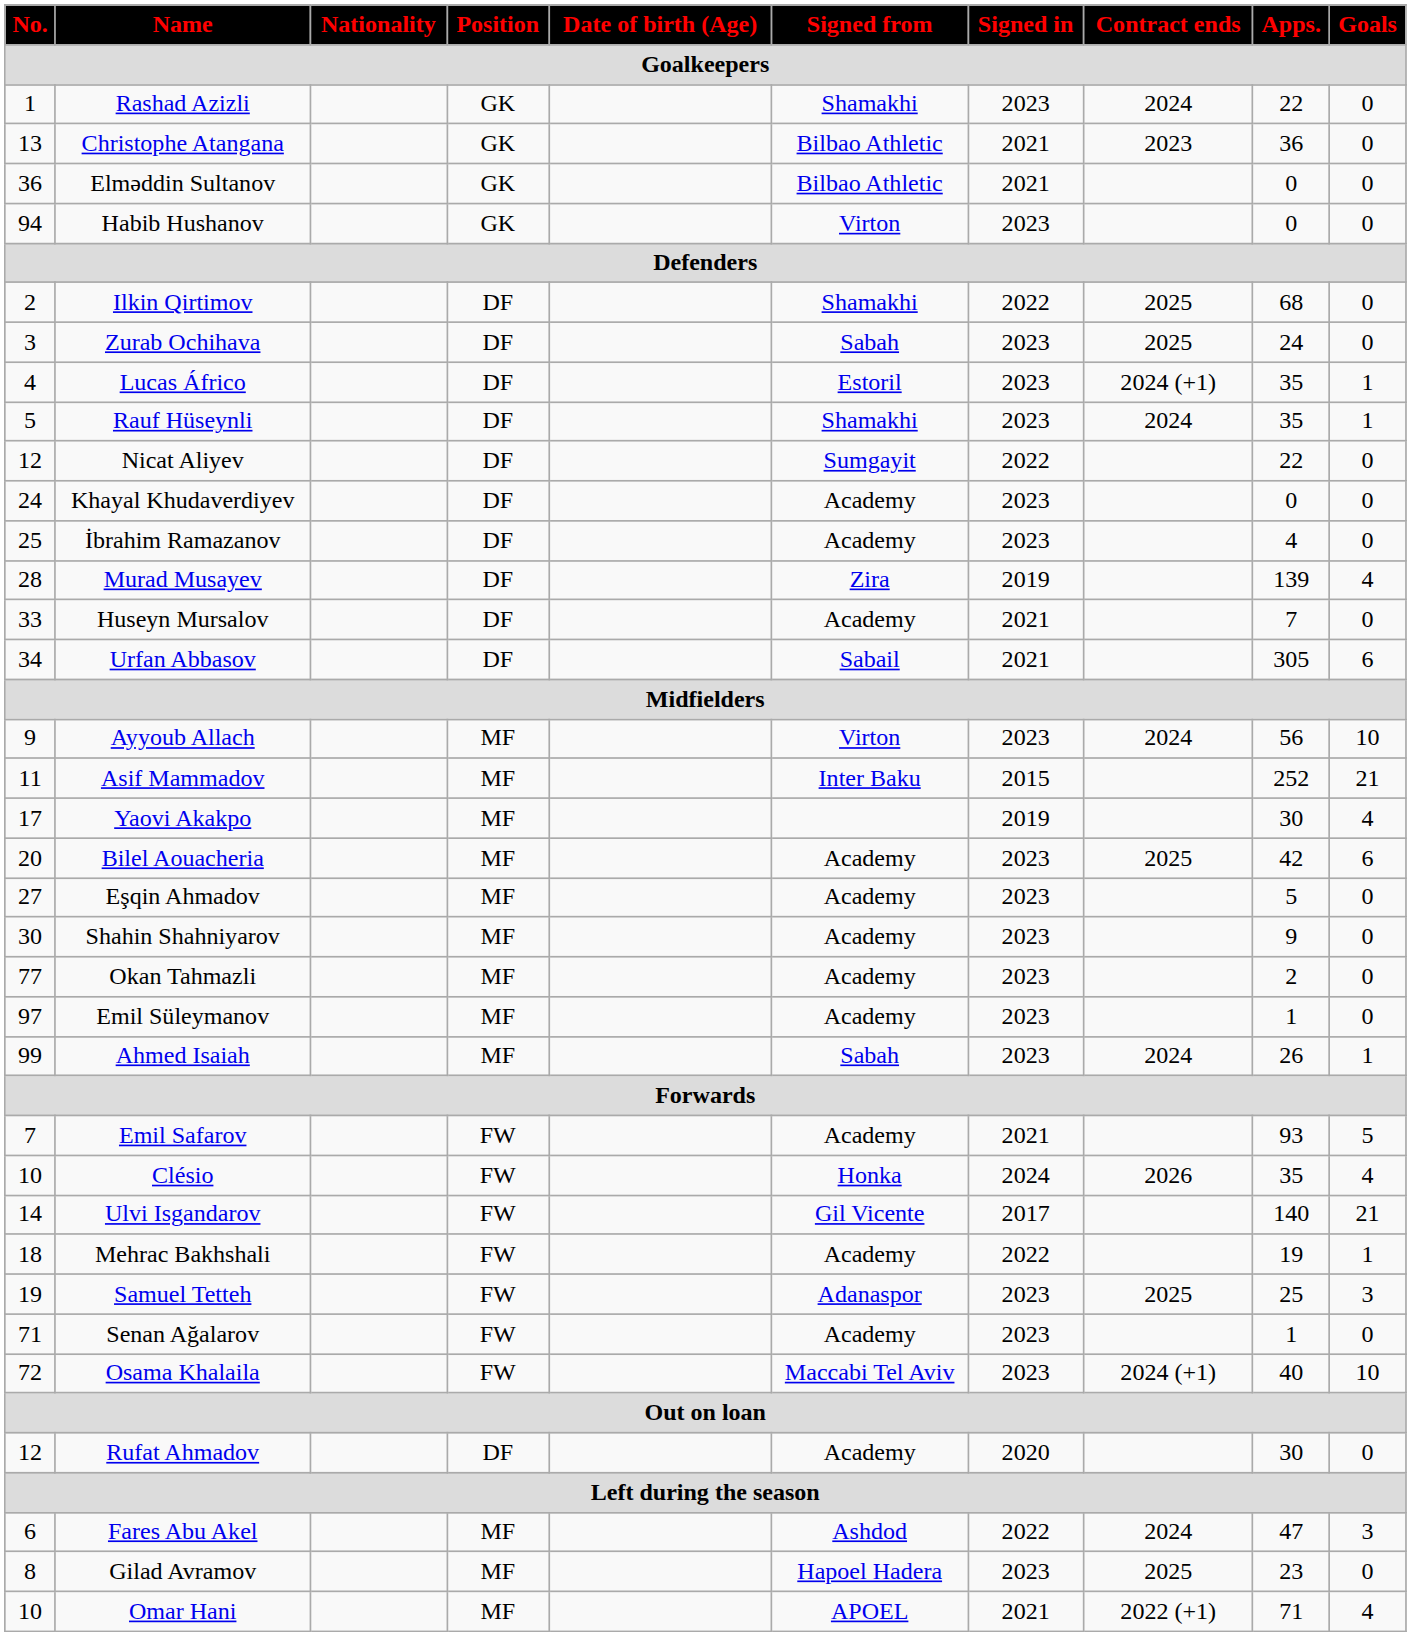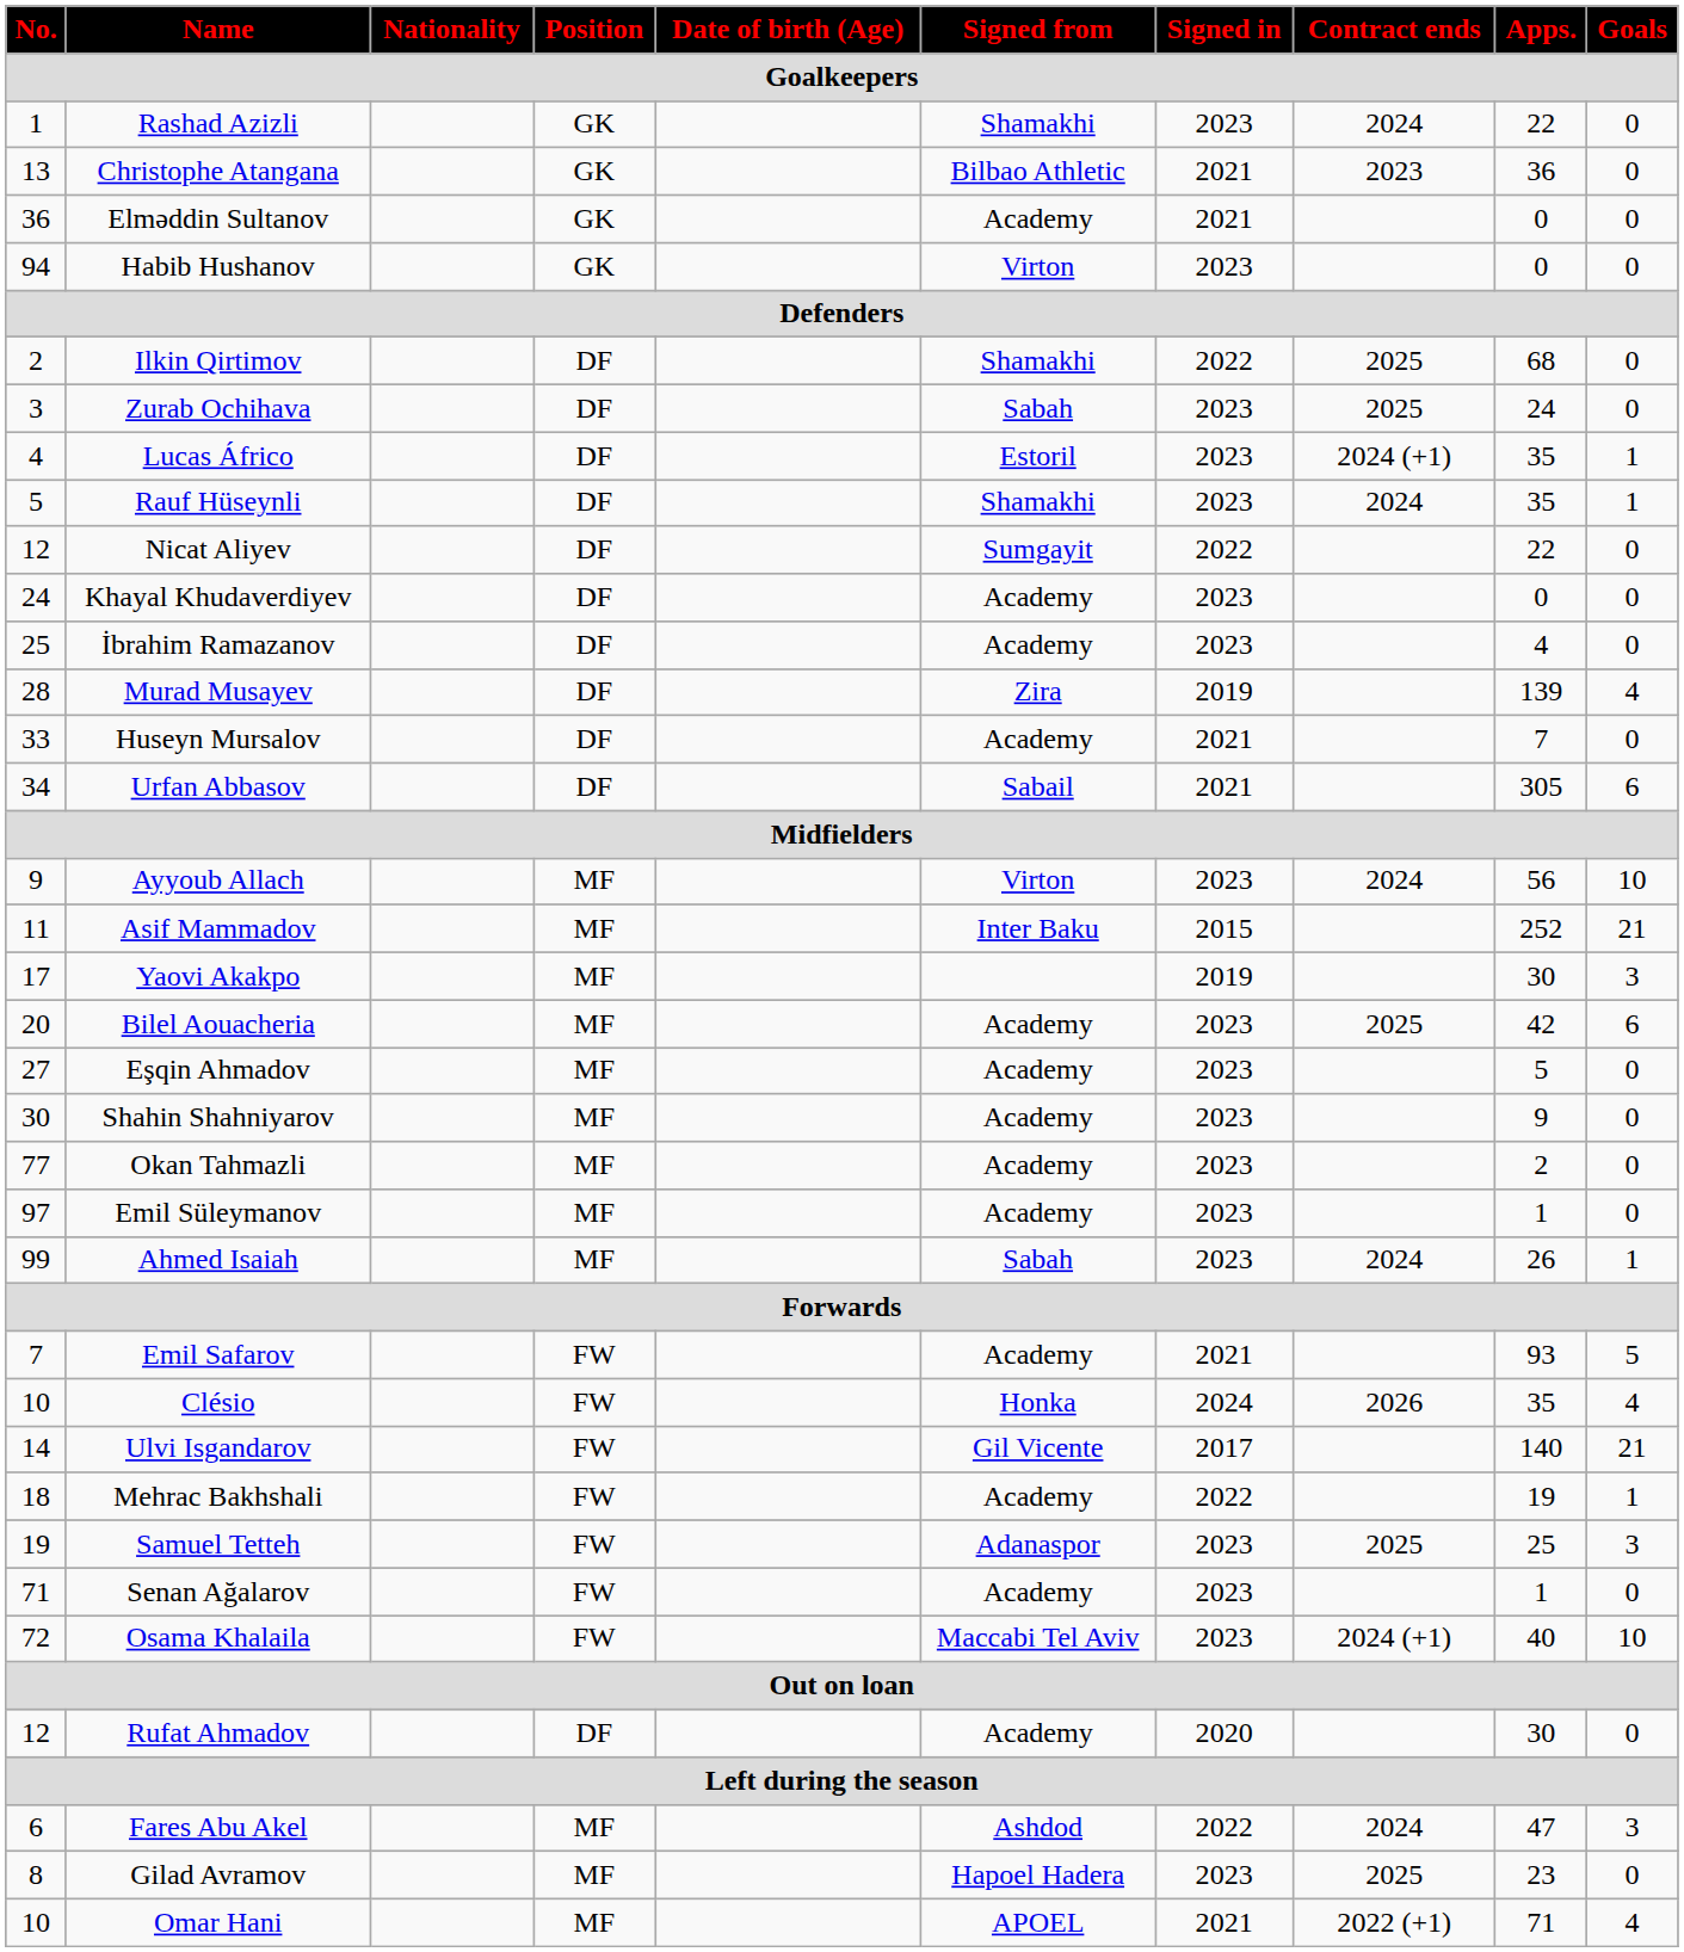 <table class="wikitable"  style="text-align:center; font-size:90%; width:95%;">
 <tr>
 <th style="background:#000000; color:#FF0000; text-align:center;">No.</th>
 <th style="background:#000000; color:#FF0000; text-align:center;">Name</th>
 <th style="background:#000000; color:#FF0000; text-align:center;">Nationality</th>
 <th style="background:#000000; color:#FF0000; text-align:center;">Position</th>
 <th style="background:#000000; color:#FF0000; text-align:center;">Date of birth (Age)</th>
 <th style="background:#000000; color:#FF0000; text-align:center;">Signed from</th>
 <th style="background:#000000; color:#FF0000; text-align:center;">Signed in</th>
 <th style="background:#000000; color:#FF0000; text-align:center;">Contract ends</th>
 <th style="background:#000000; color:#FF0000; text-align:center;">Apps.</th>
 <th style="background:#000000; color:#FF0000; text-align:center;">Goals</th>
 </tr>
 <tr>
 <th colspan="11"  style="background:#dcdcdc; text-align:center;">Goalkeepers</th>
 </tr>
 <tr>
 <td>1</td>
 <td><a href='#'>Rashad Azizli</a></td>
 <td></td>
 <td>GK</td>
 <td></td>
 <td><a href='#'>Shamakhi</a></td>
 <td>2023</td>
 <td>2024</td>
 <td>22</td>
 <td>0</td>
 </tr>
 <tr>
 <td>13</td>
 <td><a href='#'>Christophe Atangana</a></td>
 <td></td>
 <td>GK</td>
 <td></td>
 <td><a href='#'>Bilbao Athletic</a></td>
 <td>2021</td>
 <td>2023</td>
 <td>36</td>
 <td>0</td>
 </tr>
 <tr>
 <td>36</td>
 <td>Elməddin Sultanov</td>
 <td></td>
 <td>GK</td>
 <td></td>
-<td><a href='#'>Bilbao Athletic</a></td>
+<td>Academy</td>
 <td>2021</td>
 <td></td>
 <td>0</td>
 <td>0</td>
 </tr>
 <tr>
 <td>94</td>
 <td>Habib Hushanov</td>
 <td></td>
 <td>GK</td>
 <td></td>
 <td><a href='#'>Virton</a></td>
 <td>2023</td>
 <td></td>
 <td>0</td>
 <td>0</td>
 </tr>
 <tr>
 <th colspan="11"  style="background:#dcdcdc; text-align:center;">Defenders</th>
 </tr>
 <tr>
 <td>2</td>
 <td><a href='#'>Ilkin Qirtimov</a></td>
 <td></td>
 <td>DF</td>
 <td></td>
 <td><a href='#'>Shamakhi</a></td>
 <td>2022</td>
 <td>2025</td>
 <td>68</td>
 <td>0</td>
 </tr>
 <tr>
 <td>3</td>
 <td><a href='#'>Zurab Ochihava</a></td>
 <td></td>
 <td>DF</td>
 <td></td>
 <td><a href='#'>Sabah</a></td>
 <td>2023</td>
 <td>2025</td>
 <td>24</td>
 <td>0</td>
 </tr>
 <tr>
 <td>4</td>
 <td><a href='#'>Lucas Áfrico</a></td>
 <td></td>
 <td>DF</td>
 <td></td>
 <td><a href='#'>Estoril</a></td>
 <td>2023</td>
 <td>2024 (+1)</td>
 <td>35</td>
 <td>1</td>
 </tr>
 <tr>
 <td>5</td>
 <td><a href='#'>Rauf Hüseynli</a></td>
 <td></td>
 <td>DF</td>
 <td></td>
 <td><a href='#'>Shamakhi</a></td>
 <td>2023</td>
 <td>2024</td>
 <td>35</td>
 <td>1</td>
 </tr>
 <tr>
 <td>12</td>
 <td>Nicat Aliyev</td>
 <td></td>
 <td>DF</td>
 <td></td>
 <td><a href='#'>Sumgayit</a></td>
 <td>2022</td>
 <td></td>
 <td>22</td>
 <td>0</td>
 </tr>
 <tr>
 <td>24</td>
 <td>Khayal Khudaverdiyev</td>
 <td></td>
 <td>DF</td>
 <td></td>
 <td>Academy</td>
 <td>2023</td>
 <td></td>
 <td>0</td>
 <td>0</td>
 </tr>
 <tr>
 <td>25</td>
 <td>İbrahim Ramazanov</td>
 <td></td>
 <td>DF</td>
 <td></td>
 <td>Academy</td>
 <td>2023</td>
 <td></td>
 <td>4</td>
 <td>0</td>
 </tr>
 <tr>
 <td>28</td>
 <td><a href='#'>Murad Musayev</a></td>
 <td></td>
 <td>DF</td>
 <td></td>
 <td><a href='#'>Zira</a></td>
 <td>2019</td>
 <td></td>
 <td>139</td>
 <td>4</td>
 </tr>
 <tr>
 <td>33</td>
 <td>Huseyn Mursalov</td>
 <td></td>
 <td>DF</td>
 <td></td>
 <td>Academy</td>
 <td>2021</td>
 <td></td>
 <td>7</td>
 <td>0</td>
 </tr>
 <tr>
 <td>34</td>
 <td><a href='#'>Urfan Abbasov</a></td>
 <td></td>
 <td>DF</td>
 <td></td>
 <td><a href='#'>Sabail</a></td>
 <td>2021</td>
 <td></td>
 <td>305</td>
 <td>6</td>
 </tr>
 <tr>
 <th colspan="11"  style="background:#dcdcdc; text-align:center;">Midfielders</th>
 </tr>
 <tr>
 <td>9</td>
 <td><a href='#'>Ayyoub Allach</a></td>
 <td></td>
 <td>MF</td>
 <td></td>
 <td><a href='#'>Virton</a></td>
 <td>2023</td>
 <td>2024</td>
 <td>56</td>
 <td>10</td>
 </tr>
 <tr>
 <td>11</td>
 <td><a href='#'>Asif Mammadov</a></td>
 <td></td>
 <td>MF</td>
 <td></td>
 <td><a href='#'>Inter Baku</a></td>
 <td>2015</td>
 <td></td>
 <td>252</td>
 <td>21</td>
 </tr>
 <tr>
 <td>17</td>
 <td><a href='#'>Yaovi Akakpo</a></td>
 <td></td>
 <td>MF</td>
 <td></td>
 <td></td>
 <td>2019</td>
 <td></td>
 <td>30</td>
-<td>4</td>
+<td>3</td>
 </tr>
 <tr>
 <td>20</td>
 <td><a href='#'>Bilel Aouacheria</a></td>
 <td></td>
 <td>MF</td>
 <td></td>
 <td>Academy</td>
 <td>2023</td>
 <td>2025</td>
 <td>42</td>
 <td>6</td>
 </tr>
 <tr>
 <td>27</td>
 <td>Eşqin Ahmadov</td>
 <td></td>
 <td>MF</td>
 <td></td>
 <td>Academy</td>
 <td>2023</td>
 <td></td>
 <td>5</td>
 <td>0</td>
 </tr>
 <tr>
 <td>30</td>
 <td>Shahin Shahniyarov</td>
 <td></td>
 <td>MF</td>
 <td></td>
 <td>Academy</td>
 <td>2023</td>
 <td></td>
 <td>9</td>
 <td>0</td>
 </tr>
 <tr>
 <td>77</td>
 <td>Okan Tahmazli</td>
 <td></td>
 <td>MF</td>
 <td></td>
 <td>Academy</td>
 <td>2023</td>
 <td></td>
 <td>2</td>
 <td>0</td>
 </tr>
 <tr>
 <td>97</td>
 <td>Emil Süleymanov</td>
 <td></td>
 <td>MF</td>
 <td></td>
 <td>Academy</td>
 <td>2023</td>
 <td></td>
 <td>1</td>
 <td>0</td>
 </tr>
 <tr>
 <td>99</td>
 <td><a href='#'>Ahmed Isaiah</a></td>
 <td></td>
 <td>MF</td>
 <td></td>
 <td><a href='#'>Sabah</a></td>
 <td>2023</td>
 <td>2024</td>
 <td>26</td>
 <td>1</td>
 </tr>
 <tr>
 <th colspan="11"  style="background:#dcdcdc; text-align:center;">Forwards</th>
 </tr>
 <tr>
 <td>7</td>
 <td><a href='#'>Emil Safarov</a></td>
 <td></td>
 <td>FW</td>
 <td></td>
 <td>Academy</td>
 <td>2021</td>
 <td></td>
 <td>93</td>
 <td>5</td>
 </tr>
 <tr>
 <td>10</td>
 <td><a href='#'>Clésio</a></td>
 <td></td>
 <td>FW</td>
 <td></td>
 <td><a href='#'>Honka</a></td>
 <td>2024</td>
 <td>2026</td>
 <td>35</td>
 <td>4</td>
 </tr>
 <tr>
 <td>14</td>
 <td><a href='#'>Ulvi Isgandarov</a></td>
 <td></td>
 <td>FW</td>
 <td></td>
 <td><a href='#'>Gil Vicente</a></td>
 <td>2017</td>
 <td></td>
 <td>140</td>
 <td>21</td>
 </tr>
 <tr>
 <td>18</td>
 <td>Mehrac Bakhshali</td>
 <td></td>
 <td>FW</td>
 <td></td>
 <td>Academy</td>
 <td>2022</td>
 <td></td>
 <td>19</td>
 <td>1</td>
 </tr>
 <tr>
 <td>19</td>
 <td><a href='#'>Samuel Tetteh</a></td>
 <td></td>
 <td>FW</td>
 <td></td>
 <td><a href='#'>Adanaspor</a></td>
 <td>2023</td>
 <td>2025</td>
 <td>25</td>
 <td>3</td>
 </tr>
 <tr>
 <td>71</td>
 <td>Senan Ağalarov</td>
 <td></td>
 <td>FW</td>
 <td></td>
 <td>Academy</td>
 <td>2023</td>
 <td></td>
 <td>1</td>
 <td>0</td>
 </tr>
 <tr>
 <td>72</td>
 <td><a href='#'>Osama Khalaila</a></td>
 <td></td>
 <td>FW</td>
 <td></td>
 <td><a href='#'>Maccabi Tel Aviv</a></td>
 <td>2023</td>
 <td>2024 (+1)</td>
 <td>40</td>
 <td>10</td>
 </tr>
 <tr>
 <th colspan="11"  style="background:#dcdcdc; text-align:center;">Out on loan</th>
 </tr>
 <tr>
 <td>12</td>
 <td><a href='#'>Rufat Ahmadov</a></td>
 <td></td>
 <td>DF</td>
 <td></td>
 <td>Academy</td>
 <td>2020</td>
 <td></td>
 <td>30</td>
 <td>0</td>
 </tr>
 <tr>
 <th colspan="11"  style="background:#dcdcdc; text-align:center;">Left during the season</th>
 </tr>
 <tr>
 <td>6</td>
 <td><a href='#'>Fares Abu Akel</a></td>
 <td></td>
 <td>MF</td>
 <td></td>
 <td><a href='#'>Ashdod</a></td>
 <td>2022</td>
 <td>2024</td>
 <td>47</td>
 <td>3</td>
 </tr>
 <tr>
 <td>8</td>
 <td>Gilad Avramov</td>
 <td></td>
 <td>MF</td>
 <td></td>
 <td><a href='#'>Hapoel Hadera</a></td>
 <td>2023</td>
 <td>2025</td>
 <td>23</td>
 <td>0</td>
 </tr>
 <tr>
 <td>10</td>
 <td><a href='#'>Omar Hani</a></td>
 <td></td>
 <td>MF</td>
 <td></td>
 <td><a href='#'>APOEL</a></td>
 <td>2021</td>
 <td>2022 (+1)</td>
 <td>71</td>
 <td>4</td>
 </tr>
 </table>
